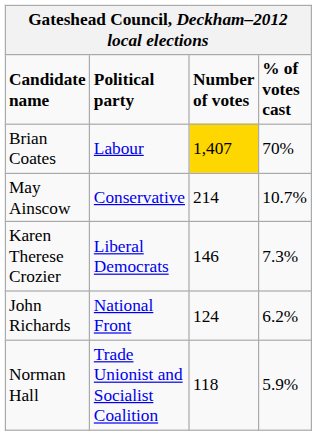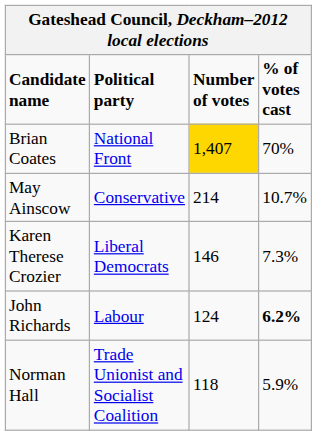 <table class="wikitable" style="float: right; margin-left: 2em; width: 40%; font-size: 90%;" cellspacing="3">
 <tr>
 <th colspan="4">Gateshead Council, <em>Deckham–2012 local elections</em></th>
 </tr>
 <tr>
 <td><strong>Candidate name</strong></td>
 <td><strong>Political party</strong></td>
 <td><strong>Number of votes</strong></td>
 <td><strong>% of votes cast</strong></td>
 </tr>
 <tr>
 <td>Brian Coates</td>
-<td><a href='#'>Labour</a></td>
+<td><a href='#'>National Front</a></td>
 <td style="background: gold;">1,407</td>
 <td>70%</td>
 </tr>
 <tr>
 <td>May Ainscow</td>
 <td><a href='#'>Conservative</a></td>
 <td>214</td>
 <td>10.7%</td>
 </tr>
 <tr>
 <td>Karen Therese Crozier</td>
 <td><a href='#'>Liberal Democrats</a></td>
 <td>146</td>
 <td>7.3%</td>
 </tr>
 <tr>
 <td>John Richards</td>
-<td><a href='#'>National Front</a></td>
+<td><a href='#'>Labour</a></td>
 <td>124</td>
-<td>6.2%</td>
+<td><strong>6.2%</strong></td>
 </tr>
 <tr>
 <td>Norman Hall</td>
 <td><a href='#'>Trade Unionist and Socialist Coalition</a></td>
 <td>118</td>
 <td>5.9%</td>
 </tr>
 </table>
